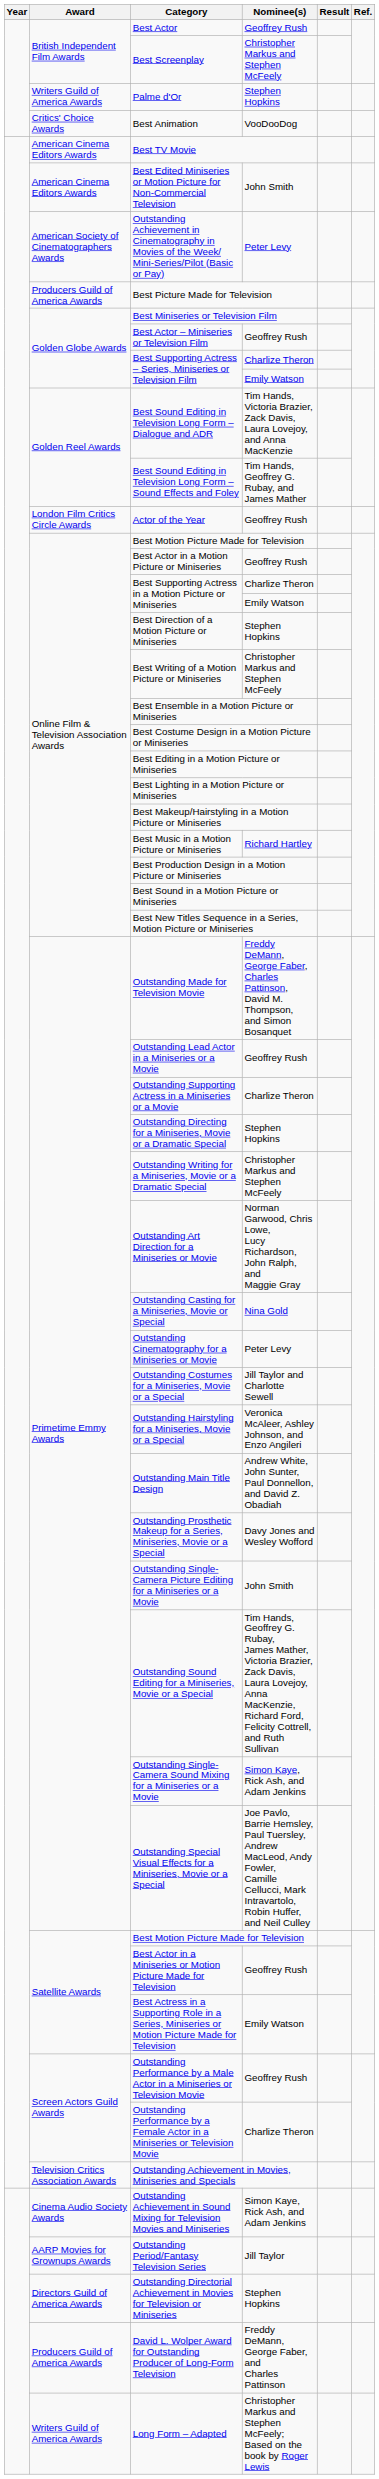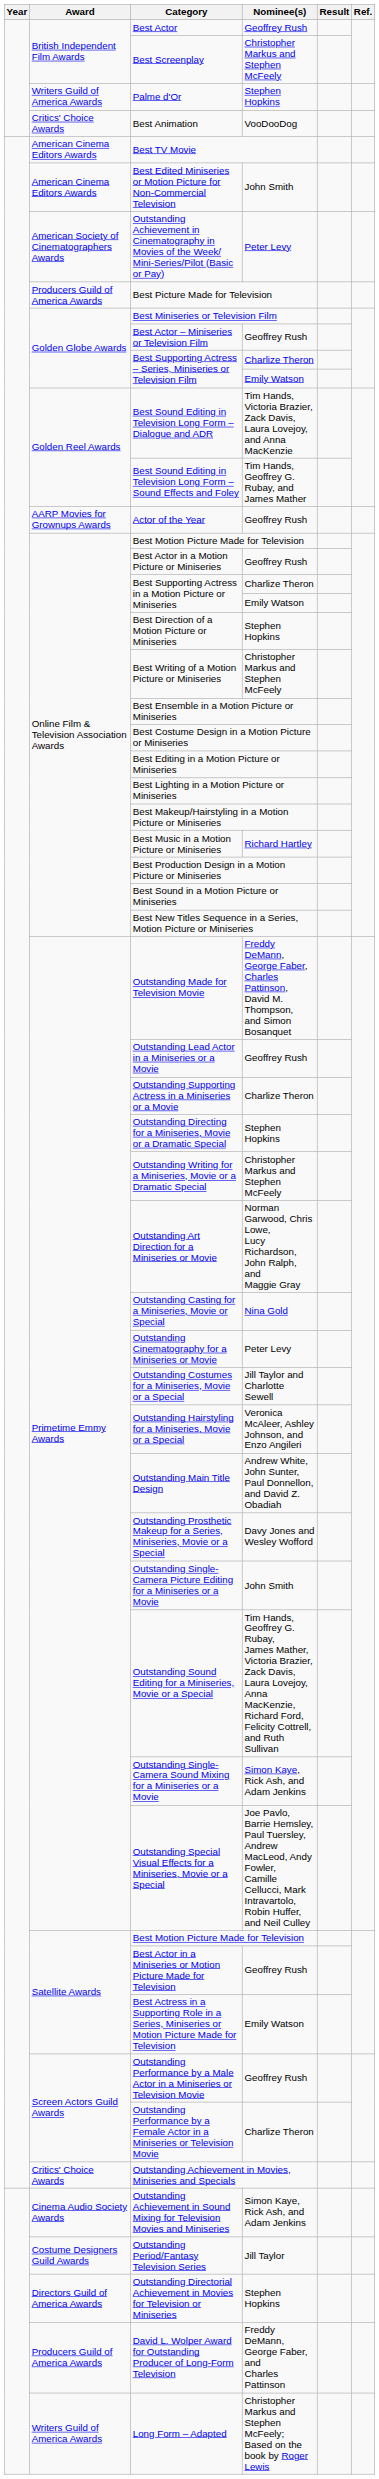 <table class="wikitable sortable">
 <tr>
 <th>Year</th>
 <th>Award</th>
 <th>Category</th>
 <th>Nominee(s)</th>
 <th>Result</th>
 <th>Ref.</th>
 </tr>
 <tr>
 <td rowspan="4"></td>
 <td rowspan="2"><a href='#'>British Independent Film Awards</a></td>
 <td><a href='#'>Best Actor</a></td>
 <td><a href='#'>Geoffrey Rush</a></td>
 <td></td>
 <td align="center" rowspan="2"></td>
 </tr>
 <tr>
 <td><a href='#'>Best Screenplay</a></td>
 <td><a href='#'>Christopher Markus and Stephen McFeely</a></td>
 <td></td>
 </tr>
 <tr>
 <td><a href='#'>Writers Guild of America Awards</a></td>
 <td><a href='#'>Palme d'Or</a></td>
 <td><a href='#'>Stephen Hopkins</a></td>
 <td></td>
 <td align="center"></td>
 </tr>
 <tr>
 <td><a href='#'>Critics' Choice Awards</a></td>
 <td>Best Animation</td>
 <td>VooDooDog</td>
 <td></td>
 <td align="center"></td>
 </tr>
 <tr>
 <td rowspan="48"></td>
 <td><a href='#'>American Cinema Editors Awards</a></td>
 <td colspan="2"><a href='#'>Best TV Movie</a></td>
 <td></td>
 <td align="center"></td>
 </tr>
 <tr>
 <td><a href='#'>American Cinema Editors Awards</a></td>
 <td><a href='#'>Best Edited Miniseries or Motion Picture for Non-Commercial Television</a></td>
 <td>John Smith</td>
 <td></td>
 <td align="center"></td>
 </tr>
 <tr>
 <td><a href='#'>American Society of Cinematographers Awards</a></td>
 <td><a href='#'>Outstanding Achievement in Cinematography in Movies of the Week/<br>Mini-Series/Pilot (Basic or Pay)</a></td>
 <td><a href='#'>Peter Levy</a></td>
 <td></td>
 <td align="center"></td>
 </tr>
 <tr>
 <td><a href='#'>Producers Guild of America Awards</a></td>
 <td colspan="2">Best Picture Made for Television</td>
 <td></td>
 <td align="center"></td>
 </tr>
 <tr>
 <td rowspan="4"><a href='#'>Golden Globe Awards</a></td>
 <td colspan="2"><a href='#'>Best Miniseries or Television Film</a></td>
 <td></td>
 <td align="center" rowspan="4"></td>
 </tr>
 <tr>
 <td><a href='#'>Best Actor – Miniseries or Television Film</a></td>
 <td>Geoffrey Rush</td>
 <td></td>
 </tr>
 <tr>
 <td rowspan="2"><a href='#'>Best Supporting Actress – Series, Miniseries or Television Film</a></td>
 <td><a href='#'>Charlize Theron</a></td>
 <td></td>
 </tr>
 <tr>
 <td><a href='#'>Emily Watson</a></td>
 <td></td>
 </tr>
 <tr>
 <td rowspan="2"><a href='#'>Golden Reel Awards</a></td>
 <td><a href='#'>Best Sound Editing in Television Long Form – Dialogue and ADR</a></td>
 <td>Tim Hands, Victoria Brazier, Zack Davis, <br> Laura Lovejoy, and Anna MacKenzie</td>
 <td></td>
 <td align="center" rowspan="2"></td>
 </tr>
 <tr>
 <td><a href='#'>Best Sound Editing in Television Long Form – Sound Effects and Foley</a></td>
 <td>Tim Hands, Geoffrey G. Rubay, and <br> James Mather</td>
 <td></td>
 </tr>
 <tr>
-<td><a href='#'>London Film Critics Circle Awards</a></td>
+<td><a href='#'>AARP Movies for Grownups Awards</a></td>
 <td><a href='#'>Actor of the Year</a></td>
 <td>Geoffrey Rush</td>
 <td></td>
 <td align="center"></td>
 </tr>
 <tr>
 <td rowspan="15">Online Film & Television Association Awards</td>
 <td colspan="2">Best Motion Picture Made for Television</td>
 <td></td>
 <td align="center" rowspan="15"></td>
 </tr>
 <tr>
 <td>Best Actor in a Motion Picture or Miniseries</td>
 <td>Geoffrey Rush</td>
 <td></td>
 </tr>
 <tr>
 <td rowspan="2">Best Supporting Actress in a Motion Picture or Miniseries</td>
 <td>Charlize Theron</td>
 <td></td>
 </tr>
 <tr>
 <td>Emily Watson</td>
 <td></td>
 </tr>
 <tr>
 <td>Best Direction of a Motion Picture or Miniseries</td>
 <td>Stephen Hopkins</td>
 <td></td>
 </tr>
 <tr>
 <td>Best Writing of a Motion Picture or Miniseries</td>
 <td>Christopher Markus and Stephen McFeely</td>
 <td></td>
 </tr>
 <tr>
 <td colspan="2">Best Ensemble in a Motion Picture or Miniseries</td>
 <td></td>
 </tr>
 <tr>
 <td colspan="2">Best Costume Design in a Motion Picture or Miniseries</td>
 <td></td>
 </tr>
 <tr>
 <td colspan="2">Best Editing in a Motion Picture or Miniseries</td>
 <td></td>
 </tr>
 <tr>
 <td colspan="2">Best Lighting in a Motion Picture or Miniseries</td>
 <td></td>
 </tr>
 <tr>
 <td colspan="2">Best Makeup/Hairstyling in a Motion Picture or Miniseries</td>
 <td></td>
 </tr>
 <tr>
 <td>Best Music in a Motion Picture or Miniseries</td>
 <td><a href='#'>Richard Hartley</a></td>
 <td></td>
 </tr>
 <tr>
 <td colspan="2">Best Production Design in a Motion Picture or Miniseries</td>
 <td></td>
 </tr>
 <tr>
 <td colspan="2">Best Sound in a Motion Picture or Miniseries</td>
 <td></td>
 </tr>
 <tr>
 <td colspan="2">Best New Titles Sequence in a Series, Motion Picture or Miniseries</td>
 <td></td>
 </tr>
 <tr>
 <td rowspan="16"><a href='#'>Primetime Emmy Awards</a></td>
 <td><a href='#'>Outstanding Made for Television Movie</a></td>
 <td><a href='#'>Freddy DeMann</a>, <a href='#'>George Faber</a>, <br> <a href='#'>Charles Pattinson</a>, David M. Thompson, <br> and Simon Bosanquet</td>
 <td></td>
 <td align="center" rowspan="16"></td>
 </tr>
 <tr>
 <td><a href='#'>Outstanding Lead Actor in a Miniseries or a Movie</a></td>
 <td>Geoffrey Rush</td>
 <td></td>
 </tr>
 <tr>
 <td><a href='#'>Outstanding Supporting Actress in a Miniseries or a Movie</a></td>
 <td>Charlize Theron</td>
 <td></td>
 </tr>
 <tr>
 <td><a href='#'>Outstanding Directing for a Miniseries, Movie or a Dramatic Special</a></td>
 <td>Stephen Hopkins</td>
 <td></td>
 </tr>
 <tr>
 <td><a href='#'>Outstanding Writing for a Miniseries, Movie or a Dramatic Special</a></td>
 <td>Christopher Markus and Stephen McFeely</td>
 <td></td>
 </tr>
 <tr>
 <td><a href='#'>Outstanding Art Direction for a Miniseries or Movie</a></td>
 <td>Norman Garwood, Chris Lowe, <br> Lucy Richardson, John Ralph, and <br> Maggie Gray</td>
 <td></td>
 </tr>
 <tr>
 <td><a href='#'>Outstanding Casting for a Miniseries, Movie or Special</a></td>
 <td><a href='#'>Nina Gold</a></td>
 <td></td>
 </tr>
 <tr>
 <td><a href='#'>Outstanding Cinematography for a Miniseries or Movie</a></td>
 <td>Peter Levy</td>
 <td></td>
 </tr>
 <tr>
 <td><a href='#'>Outstanding Costumes for a Miniseries, Movie or a Special</a></td>
 <td>Jill Taylor and Charlotte Sewell</td>
 <td></td>
 </tr>
 <tr>
 <td><a href='#'>Outstanding Hairstyling for a Miniseries, Movie or a Special</a></td>
 <td>Veronica McAleer, Ashley Johnson, and <br> Enzo Angileri</td>
 <td></td>
 </tr>
 <tr>
 <td><a href='#'>Outstanding Main Title Design</a></td>
 <td>Andrew White, John Sunter, <br> Paul Donnellon, and David Z. Obadiah</td>
 <td></td>
 </tr>
 <tr>
 <td><a href='#'>Outstanding Prosthetic Makeup for a Series, Miniseries, Movie or a Special</a></td>
 <td>Davy Jones and Wesley Wofford</td>
 <td></td>
 </tr>
 <tr>
 <td><a href='#'>Outstanding Single-Camera Picture Editing for a Miniseries or a Movie</a></td>
 <td>John Smith</td>
 <td></td>
 </tr>
 <tr>
 <td><a href='#'>Outstanding Sound Editing for a Miniseries, Movie or a Special</a></td>
 <td>Tim Hands, Geoffrey G. Rubay, <br> James Mather, Victoria Brazier, <br> Zack Davis, Laura Lovejoy, <br> Anna MacKenzie, Richard Ford, <br> Felicity Cottrell, and Ruth Sullivan</td>
 <td></td>
 </tr>
 <tr>
 <td><a href='#'>Outstanding Single-Camera Sound Mixing for a Miniseries or a Movie</a></td>
 <td><a href='#'>Simon Kaye</a>, Rick Ash, and Adam Jenkins</td>
 <td></td>
 </tr>
 <tr>
 <td><a href='#'>Outstanding Special Visual Effects for a Miniseries, Movie or a Special</a></td>
 <td>Joe Pavlo, Barrie Hemsley, Paul Tuersley, <br> Andrew MacLeod, Andy Fowler, <br> Camille Cellucci, Mark Intravartolo, <br> Robin Huffer, and Neil Culley</td>
 <td></td>
 </tr>
 <tr>
 <td rowspan="3"><a href='#'>Satellite Awards</a></td>
 <td colspan="2"><a href='#'>Best Motion Picture Made for Television</a></td>
 <td></td>
 <td align="center" rowspan="3"></td>
 </tr>
 <tr>
 <td><a href='#'>Best Actor in a Miniseries or Motion Picture Made for Television</a></td>
 <td>Geoffrey Rush</td>
 <td></td>
 </tr>
 <tr>
 <td><a href='#'>Best Actress in a Supporting Role in a Series, Miniseries or <br> Motion Picture Made for Television</a></td>
 <td>Emily Watson</td>
 <td></td>
 </tr>
 <tr>
 <td rowspan="2"><a href='#'>Screen Actors Guild Awards</a></td>
 <td><a href='#'>Outstanding Performance by a Male Actor in a Miniseries or Television Movie</a></td>
 <td>Geoffrey Rush</td>
 <td></td>
 <td align="center" rowspan="2"></td>
 </tr>
 <tr>
 <td><a href='#'>Outstanding Performance by a Female Actor in a Miniseries or Television Movie</a></td>
 <td>Charlize Theron</td>
 <td></td>
 </tr>
 <tr>
-<td><a href='#'>Television Critics Association Awards</a></td>
+<td><a href='#'>Critics' Choice Awards</a></td>
 <td colspan="2"><a href='#'>Outstanding Achievement in Movies, Miniseries and Specials</a></td>
 <td></td>
 <td align="center"></td>
 </tr>
 <tr>
 <td rowspan="5"></td>
 <td><a href='#'>Cinema Audio Society Awards</a></td>
 <td><a href='#'>Outstanding Achievement in Sound Mixing for Television Movies and Miniseries</a></td>
 <td>Simon Kaye, Rick Ash, and Adam Jenkins</td>
 <td></td>
 <td align="center"></td>
 </tr>
 <tr>
-<td><a href='#'>AARP Movies for Grownups Awards</a></td>
+<td><a href='#'>Costume Designers Guild Awards</a></td>
 <td><a href='#'>Outstanding Period/Fantasy Television Series</a></td>
 <td>Jill Taylor</td>
 <td></td>
 <td align="center"></td>
 </tr>
 <tr>
 <td><a href='#'>Directors Guild of America Awards</a></td>
 <td><a href='#'>Outstanding Directorial Achievement in Movies for Television or Miniseries</a></td>
 <td>Stephen Hopkins</td>
 <td></td>
 <td align="center"></td>
 </tr>
 <tr>
 <td><a href='#'>Producers Guild of America Awards</a></td>
 <td><a href='#'>David L. Wolper Award for Outstanding Producer of Long-Form Television</a></td>
 <td>Freddy DeMann, George Faber, and <br> Charles Pattinson</td>
 <td></td>
 <td align="center"></td>
 </tr>
 <tr>
 <td><a href='#'>Writers Guild of America Awards</a></td>
 <td><a href='#'>Long Form – Adapted</a></td>
 <td>Christopher Markus and Stephen McFeely; <br> Based on the book by <a href='#'>Roger Lewis</a></td>
 <td></td>
 <td align="center"></td>
 </tr>
 </table>
